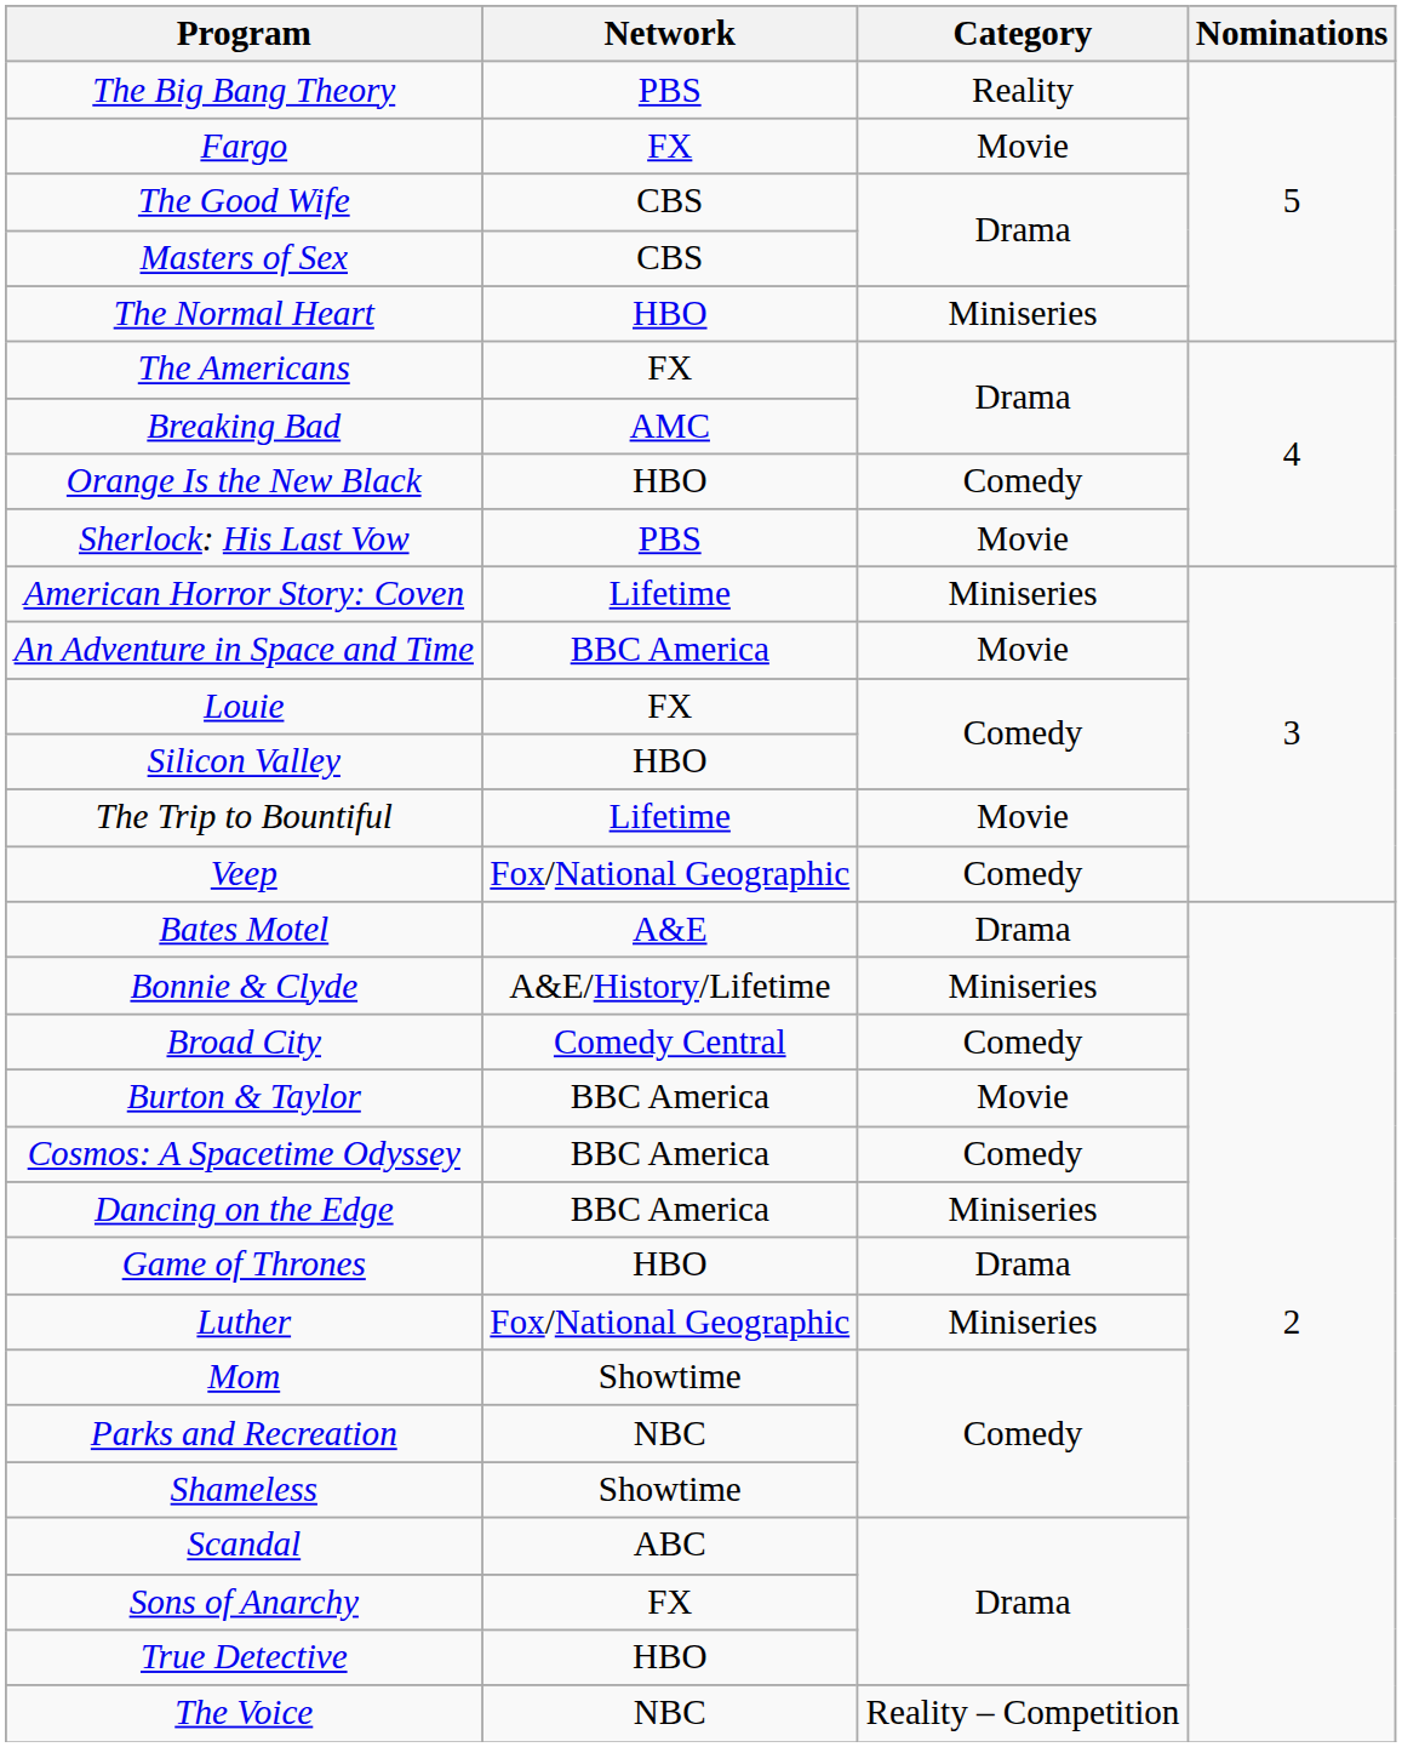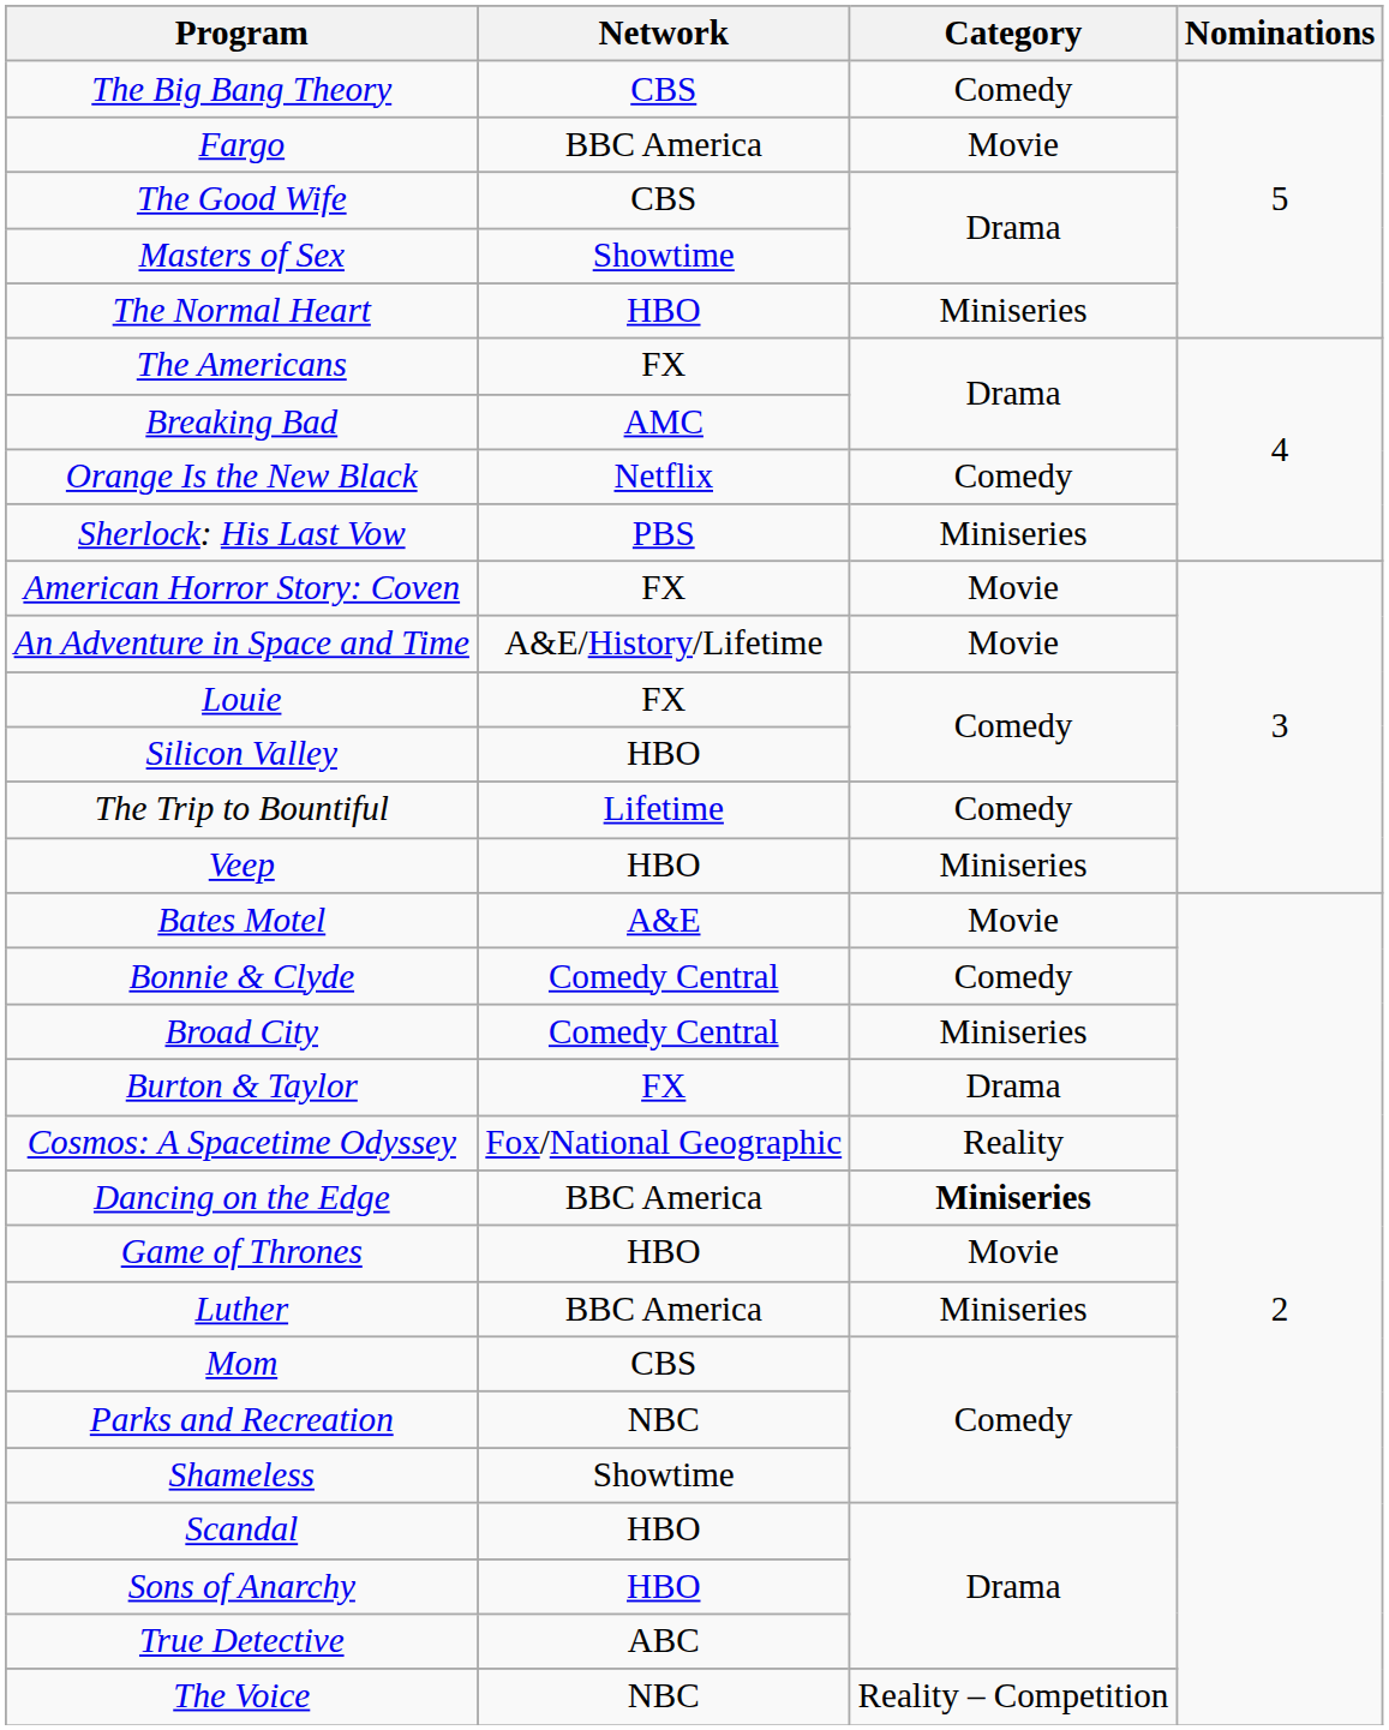 <table class="wikitable sortable" rowspan="2" style="text-align:center;" background: #f6e39c;>
 <tr>
 <th scope="col" style="text-align:center;">Program</th>
 <th scope="col" style="text-align:center;">Network</th>
 <th scope="col" style="text-align:center;">Category</th>
 <th scope="col" style="width:55px;">Nominations</th>
 </tr>
 <tr>
 <td><em><a href='#'>The Big Bang Theory</a></em></td>
-<td><a href='#'>PBS</a></td>
-<td>Reality</td>
+<td><a href='#'>CBS</a></td>
+<td>Comedy</td>
 <td rowspan="5" style="text-align:center">5</td>
 </tr>
 <tr>
 <td><em><a href='#'>Fargo</a></em></td>
-<td><a href='#'>FX</a></td>
+<td>BBC America</td>
 <td>Movie</td>
 </tr>
 <tr>
 <td><em><a href='#'>The Good Wife</a></em></td>
 <td>CBS</td>
 <td rowspan="2">Drama</td>
 </tr>
 <tr>
 <td><em><a href='#'>Masters of Sex</a></em></td>
-<td>CBS</td>
+<td><a href='#'>Showtime</a></td>
 </tr>
 <tr>
 <td><em><a href='#'>The Normal Heart</a></em></td>
 <td><a href='#'>HBO</a></td>
 <td>Miniseries</td>
 </tr>
 <tr>
 <td><em><a href='#'>The Americans</a></em></td>
 <td>FX</td>
 <td rowspan="2">Drama</td>
 <td rowspan="4" style="text-align:center">4</td>
 </tr>
 <tr>
 <td><em><a href='#'>Breaking Bad</a></em></td>
 <td><a href='#'>AMC</a></td>
 </tr>
 <tr>
 <td><em><a href='#'>Orange Is the New Black</a></em></td>
-<td>HBO</td>
+<td><a href='#'>Netflix</a></td>
 <td>Comedy</td>
 </tr>
 <tr>
 <td><em><a href='#'>Sherlock</a>: <a href='#'>His Last Vow</a></em></td>
 <td><a href='#'>PBS</a></td>
-<td>Movie</td>
+<td>Miniseries</td>
 </tr>
 <tr>
 <td><em><a href='#'>American Horror Story: Coven</a></em></td>
-<td><a href='#'>Lifetime</a></td>
-<td>Miniseries</td>
+<td>FX</td>
+<td>Movie</td>
 <td rowspan="6" style="text-align:center">3</td>
 </tr>
 <tr>
 <td><em><a href='#'>An Adventure in Space and Time</a></em></td>
-<td><a href='#'>BBC America</a></td>
+<td>A&E/<a href='#'>History</a>/Lifetime</td>
 <td>Movie</td>
 </tr>
 <tr>
 <td><em><a href='#'>Louie</a></em></td>
 <td>FX</td>
 <td rowspan="2">Comedy</td>
 </tr>
 <tr>
 <td><em><a href='#'>Silicon Valley</a></em></td>
 <td>HBO</td>
 </tr>
 <tr>
 <td><em>The Trip to Bountiful</em></td>
 <td><a href='#'>Lifetime</a></td>
-<td>Movie</td>
+<td>Comedy</td>
 </tr>
 <tr>
 <td><em><a href='#'>Veep</a></em></td>
-<td><a href='#'>Fox</a>/<a href='#'>National Geographic</a></td>
-<td>Comedy</td>
+<td>HBO</td>
+<td>Miniseries</td>
 </tr>
 <tr>
 <td><em><a href='#'>Bates Motel</a></em></td>
 <td><a href='#'>A&E</a></td>
-<td>Drama</td>
+<td>Movie</td>
 <td rowspan="15" style="text-align:center">2</td>
 </tr>
 <tr>
 <td><em><a href='#'>Bonnie & Clyde</a></em></td>
-<td>A&E/<a href='#'>History</a>/Lifetime</td>
-<td>Miniseries</td>
+<td><a href='#'>Comedy Central</a></td>
+<td>Comedy</td>
 </tr>
 <tr>
 <td><em><a href='#'>Broad City</a></em></td>
 <td><a href='#'>Comedy Central</a></td>
-<td>Comedy</td>
+<td>Miniseries</td>
 </tr>
 <tr>
 <td><em><a href='#'>Burton & Taylor</a></em></td>
-<td>BBC America</td>
-<td>Movie</td>
+<td><a href='#'>FX</a></td>
+<td>Drama</td>
 </tr>
 <tr>
 <td><em><a href='#'>Cosmos: A Spacetime Odyssey</a></em></td>
-<td>BBC America</td>
-<td>Comedy</td>
+<td><a href='#'>Fox</a>/<a href='#'>National Geographic</a></td>
+<td>Reality</td>
 </tr>
 <tr>
 <td><em><a href='#'>Dancing on the Edge</a></em></td>
 <td>BBC America</td>
-<td>Miniseries</td>
+<td><strong>Miniseries</strong></td>
 </tr>
 <tr>
 <td><em><a href='#'>Game of Thrones</a></em></td>
 <td>HBO</td>
-<td>Drama</td>
+<td>Movie</td>
 </tr>
 <tr>
 <td><em><a href='#'>Luther</a></em></td>
-<td><a href='#'>Fox</a>/<a href='#'>National Geographic</a></td>
+<td>BBC America</td>
 <td>Miniseries</td>
 </tr>
 <tr>
 <td><em><a href='#'>Mom</a></em></td>
-<td>Showtime</td>
+<td>CBS</td>
 <td rowspan="3">Comedy</td>
 </tr>
 <tr>
 <td><em><a href='#'>Parks and Recreation</a></em></td>
 <td>NBC</td>
 </tr>
 <tr>
 <td><em><a href='#'>Shameless</a></em></td>
 <td>Showtime</td>
 </tr>
 <tr>
 <td><em><a href='#'>Scandal</a></em></td>
-<td>ABC</td>
+<td>HBO</td>
 <td rowspan="3">Drama</td>
 </tr>
 <tr>
 <td><em><a href='#'>Sons of Anarchy</a></em></td>
-<td>FX</td>
+<td><a href='#'>HBO</a></td>
 </tr>
 <tr>
 <td><em><a href='#'>True Detective</a></em></td>
-<td>HBO</td>
+<td>ABC</td>
 </tr>
 <tr>
 <td><em><a href='#'>The Voice</a></em></td>
 <td>NBC</td>
 <td>Reality – Competition</td>
 </tr>
 </table>
